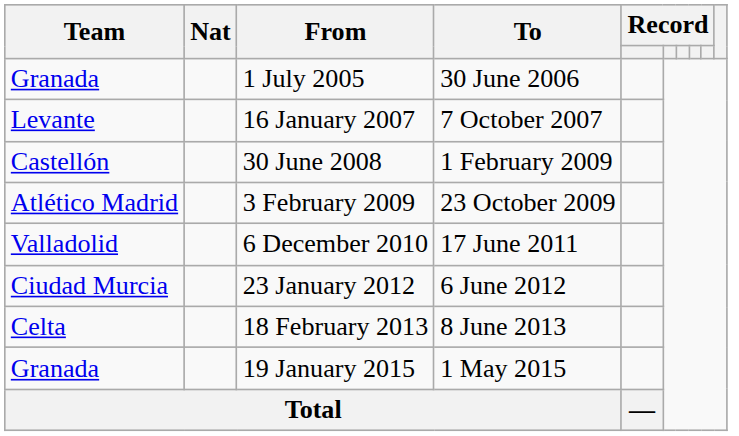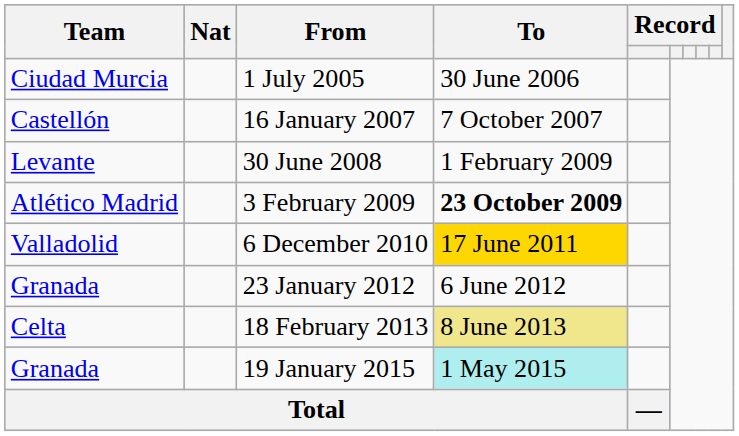 <table class="wikitable" style="text-align: center">
 <tr>
 <th rowspan="2">Team</th>
 <th rowspan="2">Nat</th>
 <th rowspan="2">From</th>
 <th rowspan="2">To</th>
 <th colspan=5>Record</th>
 <th rowspan=2></th>
 </tr>
 <tr>
 <th></th>
 <th></th>
 <th></th>
 <th></th>
 <th></th>
 </tr>
 <tr>
-<td align=left><a href='#'>Granada</a></td>
+<td align=left><a href='#'>Ciudad Murcia</a></td>
 <td></td>
 <td align=left>1 July 2005</td>
 <td align=left>30 June 2006<br></td>
 <td></td>
 </tr>
 <tr>
-<td align=left><a href='#'>Levante</a></td>
+<td align=left><a href='#'>Castellón</a></td>
 <td></td>
 <td align=left>16 January 2007</td>
 <td align=left>7 October 2007<br></td>
 <td></td>
 </tr>
 <tr>
-<td align=left><a href='#'>Castellón</a></td>
+<td align=left><a href='#'>Levante</a></td>
 <td></td>
 <td align=left>30 June 2008</td>
 <td align=left>1 February 2009<br></td>
 <td></td>
 </tr>
 <tr>
 <td align=left><a href='#'>Atlético Madrid</a></td>
 <td></td>
 <td align=left>3 February 2009</td>
-<td align=left>23 October 2009<br></td>
+<td align=left><strong>23 October 2009<br></strong></td>
 <td></td>
 </tr>
 <tr>
 <td align=left><a href='#'>Valladolid</a></td>
 <td></td>
 <td align=left>6 December 2010</td>
-<td align=left>17 June 2011<br></td>
+<td align=left style="background: gold;">17 June 2011<br></td>
 <td></td>
 </tr>
 <tr>
-<td align=left><a href='#'>Ciudad Murcia</a></td>
+<td align=left><a href='#'>Granada</a></td>
 <td></td>
 <td align=left>23 January 2012</td>
 <td align=left>6 June 2012<br></td>
 <td></td>
 </tr>
 <tr>
 <td align=left><a href='#'>Celta</a></td>
 <td></td>
 <td align=left>18 February 2013</td>
-<td align=left>8 June 2013<br></td>
+<td align=left style="background: khaki;">8 June 2013<br></td>
 <td></td>
 </tr>
 <tr>
 <td align=left><a href='#'>Granada</a></td>
 <td></td>
 <td align=left>19 January 2015</td>
-<td align=left>1 May 2015<br></td>
+<td align=left style="background: paleturquoise;">1 May 2015<br></td>
 <td></td>
 </tr>
 <tr>
 <th colspan="4">Total<br></th>
 <th>—</th>
 </tr>
 </table>
